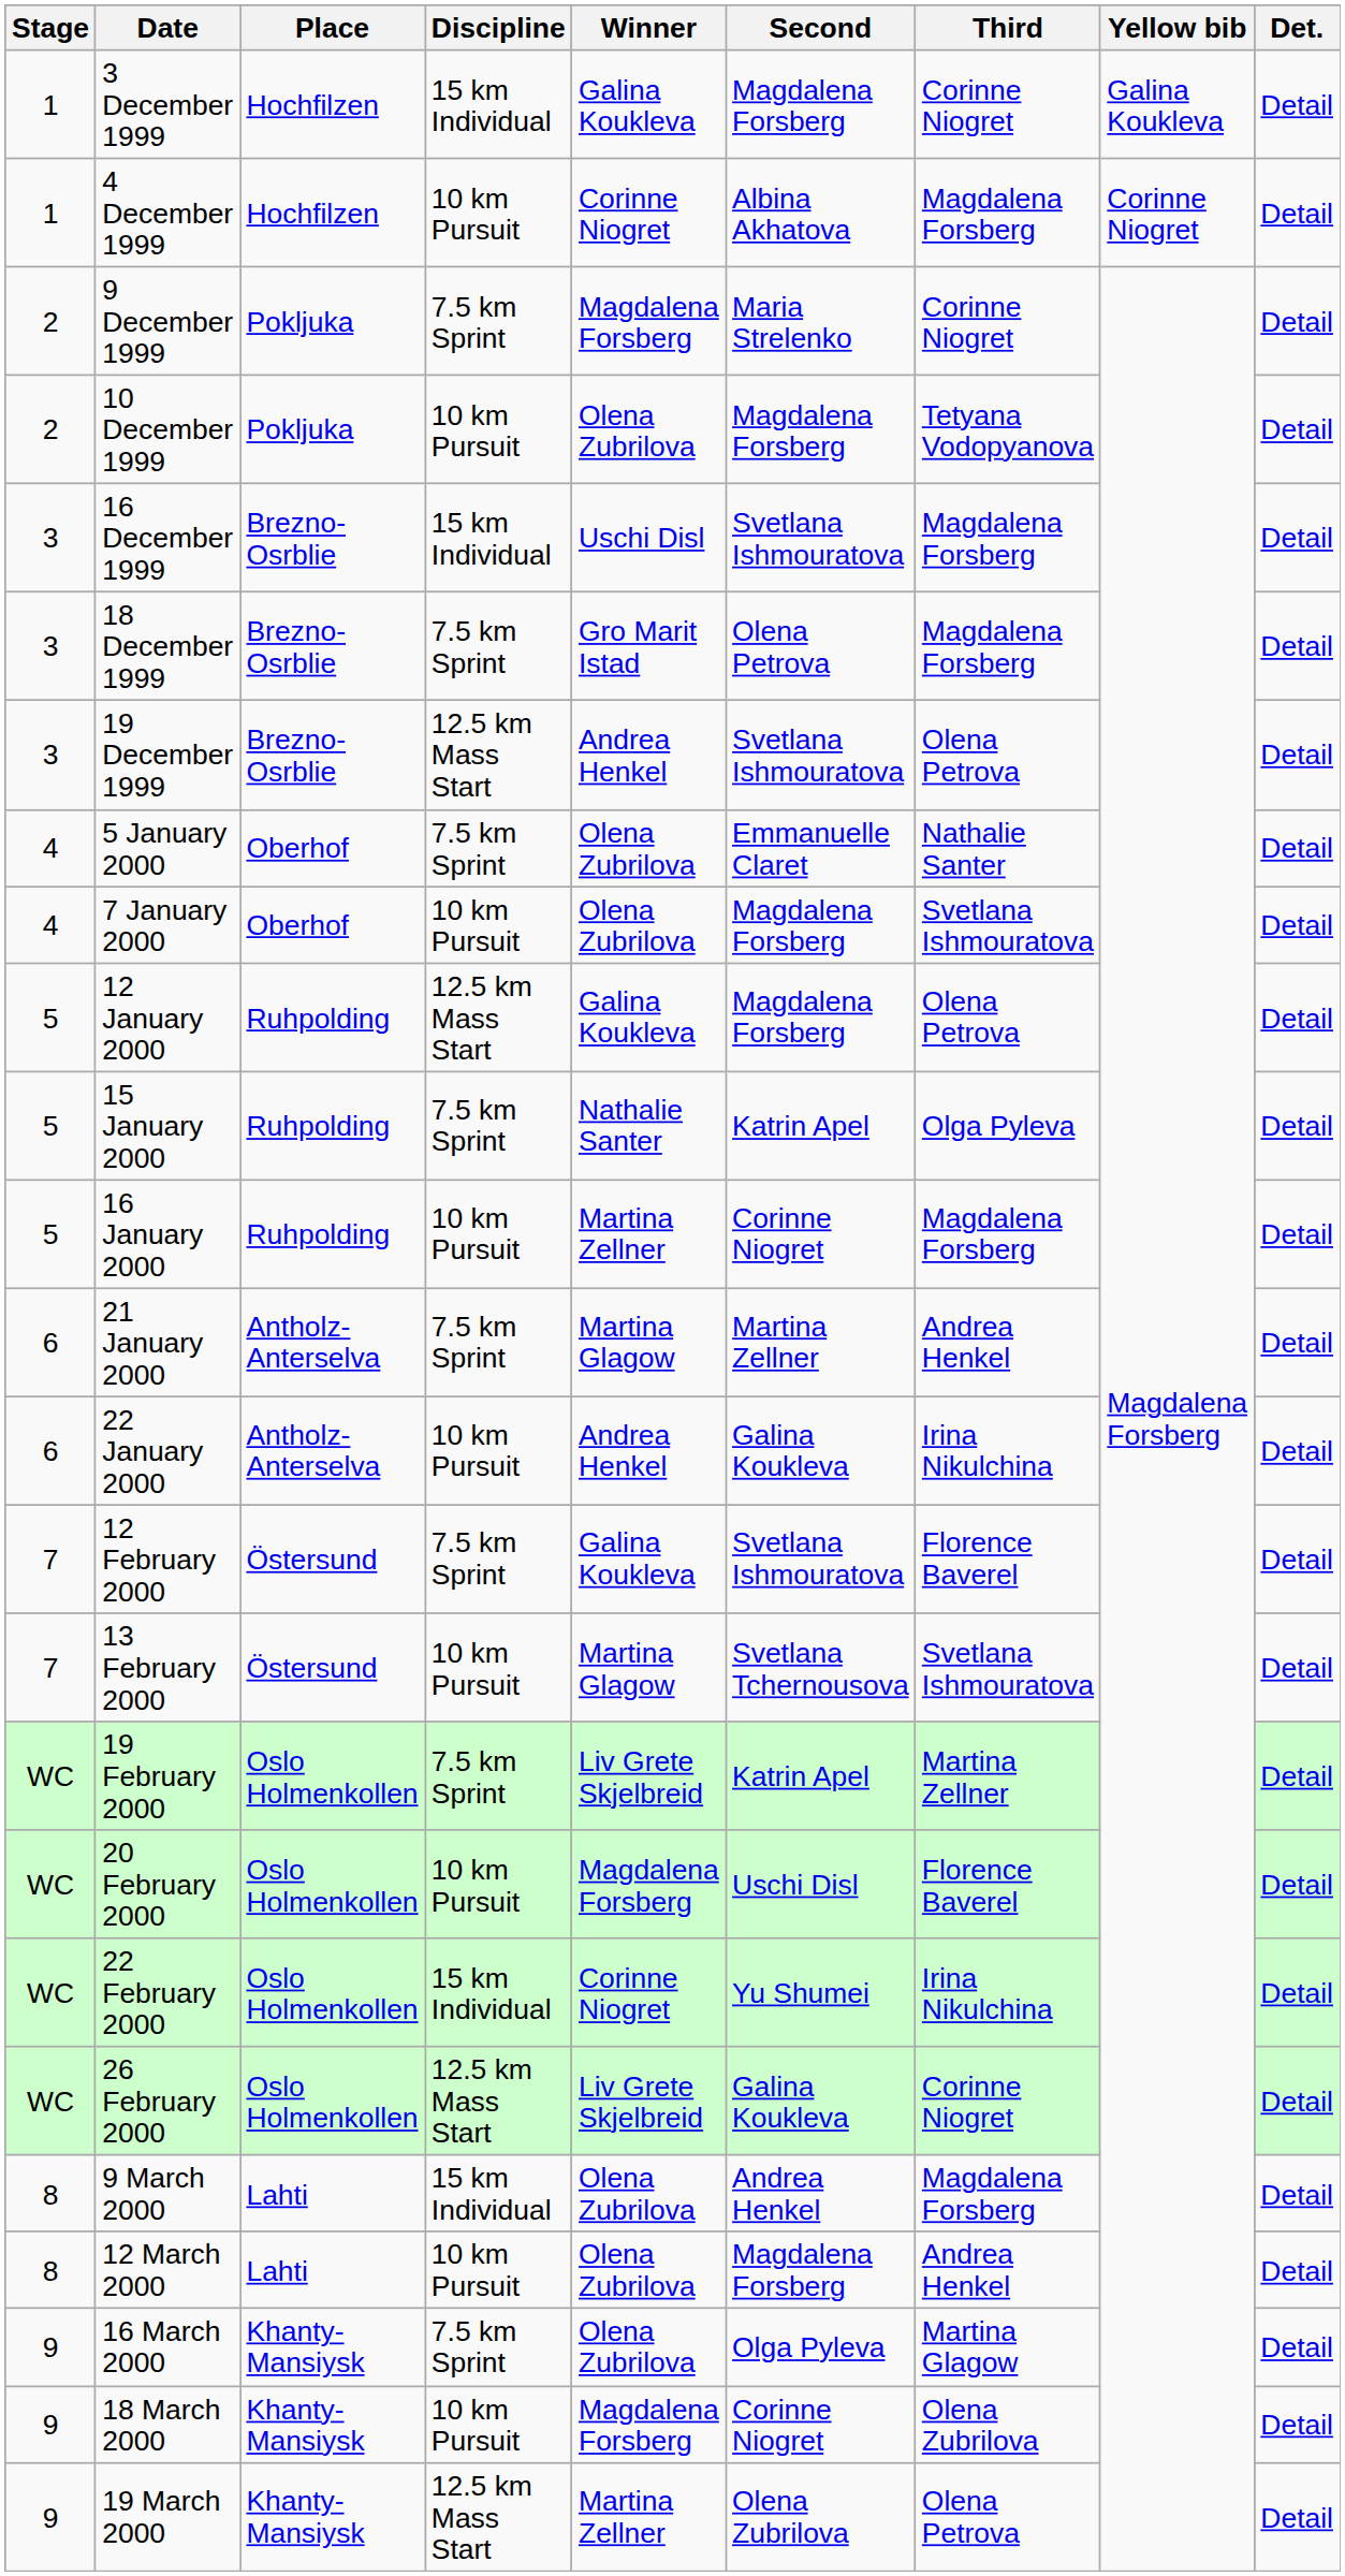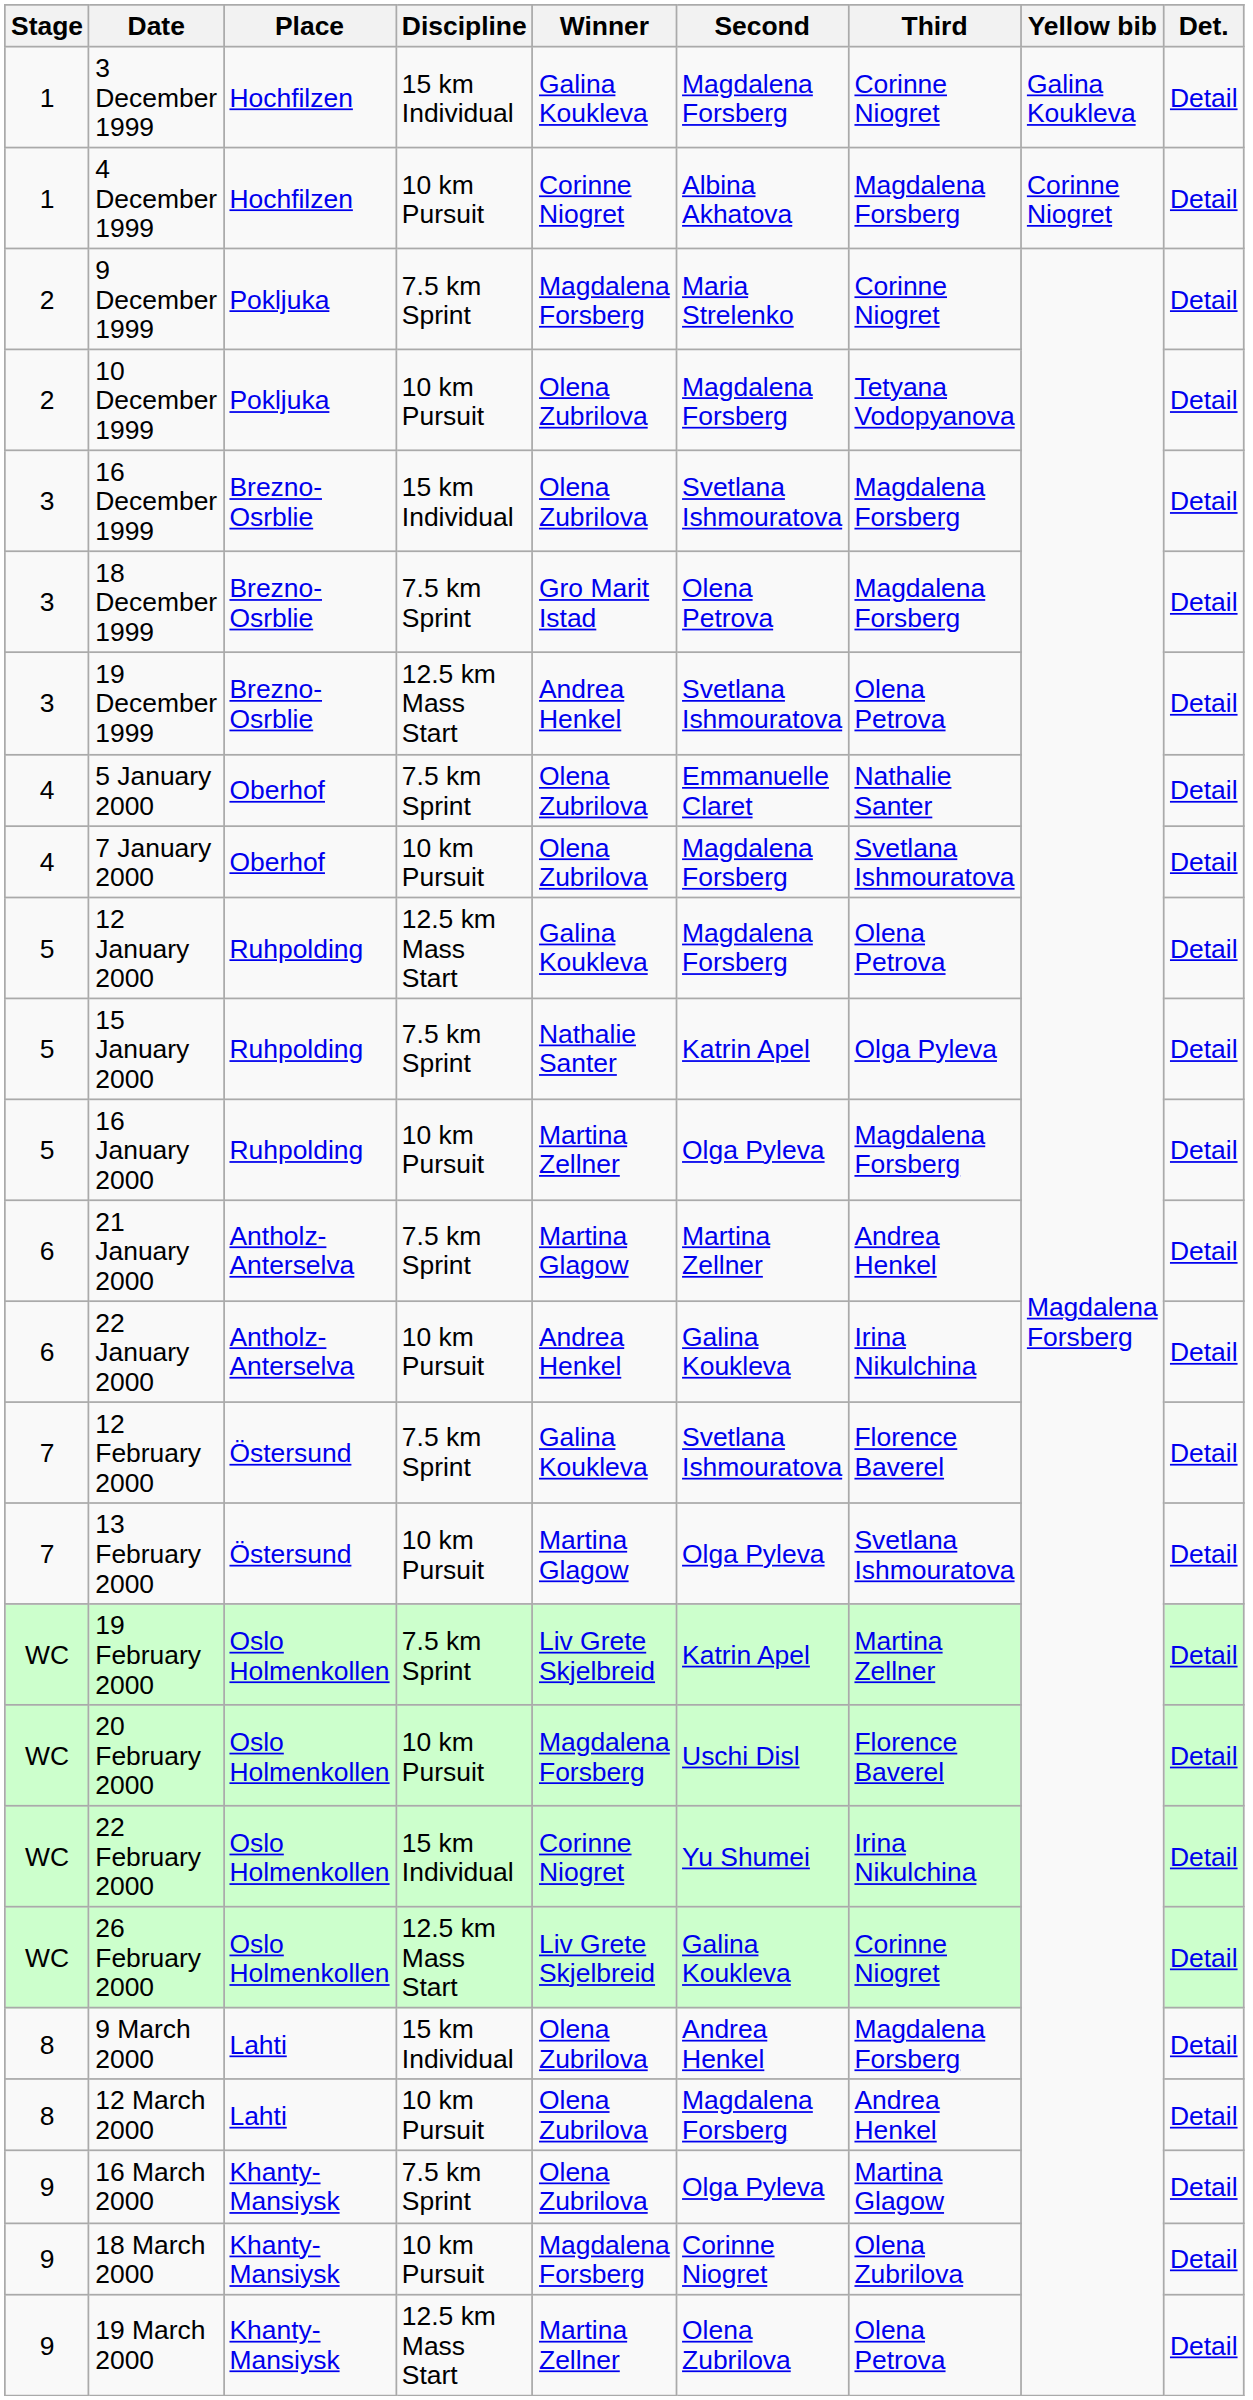 <table class="wikitable" style="font-size:95%;">
 <tr>
 <th width="10">Stage</th>
 <th width="122">Date</th>
 <th width="146">Place</th>
 <th width="110">Discipline</th>
 <th width="190">Winner</th>
 <th width="190">Second</th>
 <th width="190">Third</th>
 <th width="190">Yellow bib <br> </th>
 <th width="8">Det.</th>
 </tr>
 <tr>
 <td align=center>1</td>
 <td>3 December 1999</td>
 <td> <a href='#'>Hochfilzen</a></td>
 <td>15 km Individual</td>
 <td> <a href='#'>Galina Koukleva</a></td>
 <td> <a href='#'>Magdalena Forsberg</a></td>
 <td> <a href='#'>Corinne Niogret</a></td>
 <td> <a href='#'>Galina Koukleva</a></td>
 <td><a href='#'>Detail</a></td>
 </tr>
 <tr>
 <td align=center>1</td>
 <td>4 December 1999</td>
 <td> <a href='#'>Hochfilzen</a></td>
 <td>10 km Pursuit</td>
 <td> <a href='#'>Corinne Niogret</a></td>
 <td> <a href='#'>Albina Akhatova</a></td>
 <td> <a href='#'>Magdalena Forsberg</a></td>
 <td> <a href='#'>Corinne Niogret</a></td>
 <td><a href='#'>Detail</a></td>
 </tr>
 <tr>
 <td align=center>2</td>
 <td>9 December 1999</td>
 <td> <a href='#'>Pokljuka</a></td>
 <td>7.5 km Sprint</td>
 <td> <a href='#'>Magdalena Forsberg</a></td>
 <td> <a href='#'>Maria Strelenko</a></td>
 <td> <a href='#'>Corinne Niogret</a></td>
 <td rowspan="23"> <a href='#'>Magdalena Forsberg</a></td>
 <td><a href='#'>Detail</a></td>
 </tr>
 <tr>
 <td align=center>2</td>
 <td>10 December 1999</td>
 <td> <a href='#'>Pokljuka</a></td>
 <td>10 km Pursuit</td>
 <td> <a href='#'>Olena Zubrilova</a></td>
 <td> <a href='#'>Magdalena Forsberg</a></td>
 <td> <a href='#'>Tetyana Vodopyanova</a></td>
 <td><a href='#'>Detail</a></td>
 </tr>
 <tr>
 <td align=center>3</td>
 <td>16 December 1999</td>
 <td> <a href='#'>Brezno-Osrblie</a></td>
 <td>15 km Individual</td>
-<td> <a href='#'>Uschi Disl</a></td>
+<td> <a href='#'>Olena Zubrilova</a></td>
 <td> <a href='#'>Svetlana Ishmouratova</a></td>
 <td> <a href='#'>Magdalena Forsberg</a></td>
 <td><a href='#'>Detail</a></td>
 </tr>
 <tr>
 <td align=center>3</td>
 <td>18 December 1999</td>
 <td> <a href='#'>Brezno-Osrblie</a></td>
 <td>7.5 km Sprint</td>
 <td> <a href='#'>Gro Marit Istad</a></td>
 <td> <a href='#'>Olena Petrova</a></td>
 <td> <a href='#'>Magdalena Forsberg</a></td>
 <td><a href='#'>Detail</a></td>
 </tr>
 <tr>
 <td align=center>3</td>
 <td>19 December 1999</td>
 <td> <a href='#'>Brezno-Osrblie</a></td>
 <td>12.5 km Mass Start</td>
 <td> <a href='#'>Andrea Henkel</a></td>
 <td> <a href='#'>Svetlana Ishmouratova</a></td>
 <td> <a href='#'>Olena Petrova</a></td>
 <td><a href='#'>Detail</a></td>
 </tr>
 <tr>
 <td align=center>4</td>
 <td>5 January 2000</td>
 <td> <a href='#'>Oberhof</a></td>
 <td>7.5 km Sprint</td>
 <td> <a href='#'>Olena Zubrilova</a></td>
 <td> <a href='#'>Emmanuelle Claret</a></td>
 <td> <a href='#'>Nathalie Santer</a></td>
 <td><a href='#'>Detail</a></td>
 </tr>
 <tr>
 <td align=center>4</td>
 <td>7 January 2000</td>
 <td> <a href='#'>Oberhof</a></td>
 <td>10 km Pursuit</td>
 <td> <a href='#'>Olena Zubrilova</a></td>
 <td> <a href='#'>Magdalena Forsberg</a></td>
 <td> <a href='#'>Svetlana Ishmouratova</a></td>
 <td><a href='#'>Detail</a></td>
 </tr>
 <tr>
 <td align=center>5</td>
 <td>12 January 2000</td>
 <td> <a href='#'>Ruhpolding</a></td>
 <td>12.5 km Mass Start</td>
 <td> <a href='#'>Galina Koukleva</a></td>
 <td> <a href='#'>Magdalena Forsberg</a></td>
 <td> <a href='#'>Olena Petrova</a></td>
 <td><a href='#'>Detail</a></td>
 </tr>
 <tr>
 <td align=center>5</td>
 <td>15 January 2000</td>
 <td> <a href='#'>Ruhpolding</a></td>
 <td>7.5 km Sprint</td>
 <td> <a href='#'>Nathalie Santer</a></td>
 <td> <a href='#'>Katrin Apel</a></td>
 <td> <a href='#'>Olga Pyleva</a></td>
 <td><a href='#'>Detail</a></td>
 </tr>
 <tr>
 <td align=center>5</td>
 <td>16 January 2000</td>
 <td> <a href='#'>Ruhpolding</a></td>
 <td>10 km Pursuit</td>
 <td> <a href='#'>Martina Zellner</a></td>
-<td> <a href='#'>Corinne Niogret</a></td>
+<td> <a href='#'>Olga Pyleva</a></td>
 <td> <a href='#'>Magdalena Forsberg</a></td>
 <td><a href='#'>Detail</a></td>
 </tr>
 <tr>
 <td align=center>6</td>
 <td>21 January 2000</td>
 <td> <a href='#'>Antholz-Anterselva</a></td>
 <td>7.5 km Sprint</td>
 <td> <a href='#'>Martina Glagow</a></td>
 <td> <a href='#'>Martina Zellner</a></td>
 <td> <a href='#'>Andrea Henkel</a></td>
 <td><a href='#'>Detail</a></td>
 </tr>
 <tr>
 <td align=center>6</td>
 <td>22 January 2000</td>
 <td> <a href='#'>Antholz-Anterselva</a></td>
 <td>10 km Pursuit</td>
 <td> <a href='#'>Andrea Henkel</a></td>
 <td> <a href='#'>Galina Koukleva</a></td>
 <td> <a href='#'>Irina Nikulchina</a></td>
 <td><a href='#'>Detail</a></td>
 </tr>
 <tr>
 <td align=center>7</td>
 <td>12 February 2000</td>
 <td> <a href='#'>Östersund</a></td>
 <td>7.5 km Sprint</td>
 <td> <a href='#'>Galina Koukleva</a></td>
 <td> <a href='#'>Svetlana Ishmouratova</a></td>
 <td> <a href='#'>Florence Baverel</a></td>
 <td><a href='#'>Detail</a></td>
 </tr>
 <tr>
 <td align=center>7</td>
 <td>13 February 2000</td>
 <td> <a href='#'>Östersund</a></td>
 <td>10 km Pursuit</td>
 <td> <a href='#'>Martina Glagow</a></td>
-<td> <a href='#'>Svetlana Tchernousova</a></td>
+<td> <a href='#'>Olga Pyleva</a></td>
 <td> <a href='#'>Svetlana Ishmouratova</a></td>
 <td><a href='#'>Detail</a></td>
 </tr>
 <tr style="background:#CCFFCC">
 <td align=center>WC</td>
 <td>19 February 2000</td>
 <td> <a href='#'>Oslo Holmenkollen</a></td>
 <td>7.5 km Sprint</td>
 <td> <a href='#'>Liv Grete Skjelbreid</a></td>
 <td> <a href='#'>Katrin Apel</a></td>
 <td> <a href='#'>Martina Zellner</a></td>
 <td><a href='#'>Detail</a></td>
 </tr>
 <tr style="background:#CCFFCC">
 <td align=center>WC</td>
 <td>20 February 2000</td>
 <td> <a href='#'>Oslo Holmenkollen</a></td>
 <td>10 km Pursuit</td>
 <td> <a href='#'>Magdalena Forsberg</a></td>
 <td> <a href='#'>Uschi Disl</a></td>
 <td> <a href='#'>Florence Baverel</a></td>
 <td><a href='#'>Detail</a></td>
 </tr>
 <tr style="background:#CCFFCC">
 <td align=center>WC</td>
 <td>22 February 2000</td>
 <td> <a href='#'>Oslo Holmenkollen</a></td>
 <td>15 km Individual</td>
 <td> <a href='#'>Corinne Niogret</a></td>
 <td> <a href='#'>Yu Shumei</a></td>
 <td> <a href='#'>Irina Nikulchina</a></td>
 <td><a href='#'>Detail</a></td>
 </tr>
 <tr style="background:#CCFFCC">
 <td align=center>WC</td>
 <td>26 February 2000</td>
 <td> <a href='#'>Oslo Holmenkollen</a></td>
 <td>12.5 km Mass Start</td>
 <td> <a href='#'>Liv Grete Skjelbreid</a></td>
 <td> <a href='#'>Galina Koukleva</a></td>
 <td> <a href='#'>Corinne Niogret</a></td>
 <td><a href='#'>Detail</a></td>
 </tr>
 <tr>
 <td align=center>8</td>
 <td>9 March 2000</td>
 <td> <a href='#'>Lahti</a></td>
 <td>15 km Individual</td>
 <td> <a href='#'>Olena Zubrilova</a></td>
 <td> <a href='#'>Andrea Henkel</a></td>
 <td> <a href='#'>Magdalena Forsberg</a></td>
 <td><a href='#'>Detail</a></td>
 </tr>
 <tr>
 <td align=center>8</td>
 <td>12 March 2000</td>
 <td> <a href='#'>Lahti</a></td>
 <td>10 km Pursuit</td>
 <td> <a href='#'>Olena Zubrilova</a></td>
 <td> <a href='#'>Magdalena Forsberg</a></td>
 <td> <a href='#'>Andrea Henkel</a></td>
 <td><a href='#'>Detail</a></td>
 </tr>
 <tr>
 <td align=center>9</td>
 <td>16 March 2000</td>
 <td> <a href='#'>Khanty-Mansiysk</a></td>
 <td>7.5 km Sprint</td>
 <td> <a href='#'>Olena Zubrilova</a></td>
 <td> <a href='#'>Olga Pyleva</a></td>
 <td> <a href='#'>Martina Glagow</a></td>
 <td><a href='#'>Detail</a></td>
 </tr>
 <tr>
 <td align=center>9</td>
 <td>18 March 2000</td>
 <td> <a href='#'>Khanty-Mansiysk</a></td>
 <td>10 km Pursuit</td>
 <td> <a href='#'>Magdalena Forsberg</a></td>
 <td> <a href='#'>Corinne Niogret</a></td>
 <td> <a href='#'>Olena Zubrilova</a></td>
 <td><a href='#'>Detail</a></td>
 </tr>
 <tr>
 <td align=center>9</td>
 <td>19 March 2000</td>
 <td> <a href='#'>Khanty-Mansiysk</a></td>
 <td>12.5 km Mass Start</td>
 <td> <a href='#'>Martina Zellner</a></td>
 <td> <a href='#'>Olena Zubrilova</a></td>
 <td> <a href='#'>Olena Petrova</a></td>
 <td><a href='#'>Detail</a></td>
 </tr>
 </table>
